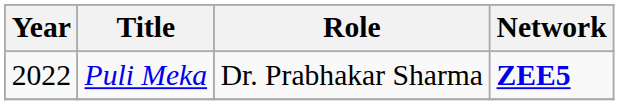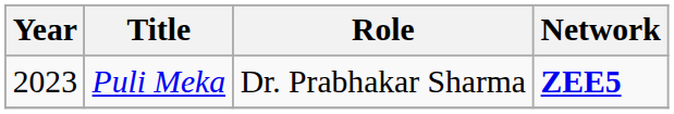 <table class="wikitable">
 <tr>
 <th>Year</th>
 <th>Title</th>
 <th>Role</th>
 <th>Network</th>
 </tr>
 <tr>
-<td>2022</td>
+<td>2023</td>
 <td><em><a href='#'>Puli Meka</a></em></td>
 <td>Dr. Prabhakar Sharma</td>
 <td><strong><a href='#'>ZEE5</a></strong></td>
 </tr>
 <tr>
 </tr>
 </table>
